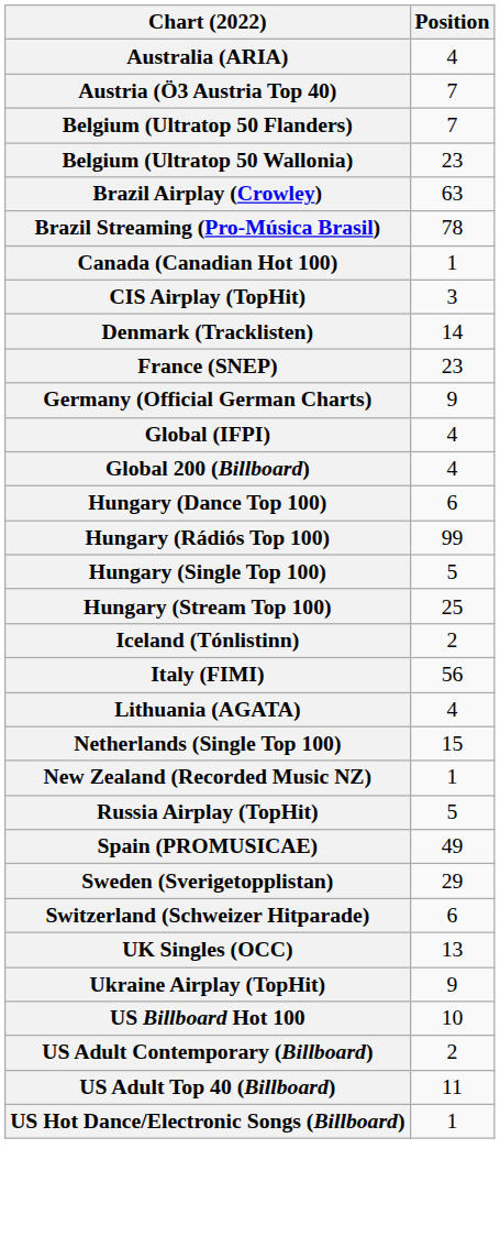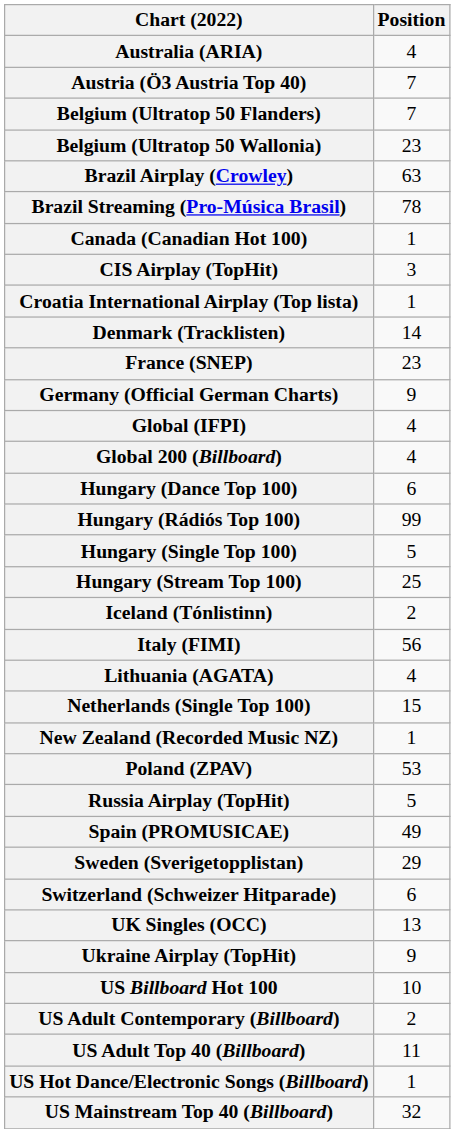 <table class="wikitable sortable plainrowheaders" style="text-align:center">
 <tr>
 <th scope="col">Chart (2022)</th>
 <th scope="col">Position</th>
 </tr>
 <tr>
 <th scope="row">Australia (ARIA)</th>
 <td>4</td>
 </tr>
 <tr>
 <th scope="row">Austria (Ö3 Austria Top 40)</th>
 <td>7</td>
 </tr>
 <tr>
 <th scope="row">Belgium (Ultratop 50 Flanders)</th>
 <td>7</td>
 </tr>
 <tr>
 <th scope="row">Belgium (Ultratop 50 Wallonia)</th>
 <td>23</td>
 </tr>
 <tr>
 <th scope="row">Brazil Airplay (<a href='#'>Crowley</a>)</th>
 <td>63</td>
 </tr>
 <tr>
 <th scope="row">Brazil Streaming (<a href='#'>Pro-Música Brasil</a>)</th>
 <td>78</td>
 </tr>
 <tr>
 <th scope="row">Canada (Canadian Hot 100)</th>
 <td>1</td>
 </tr>
 <tr>
 <th scope="row">CIS Airplay (TopHit)</th>
 <td>3</td>
+</tr>
+<tr>
+<th scope="row">Croatia International Airplay (Top lista)</th>
+<td>1</td>
 </tr>
 <tr>
 <th scope="row">Denmark (Tracklisten)</th>
 <td>14</td>
 </tr>
 <tr>
 <th scope="row">France (SNEP)</th>
 <td>23</td>
 </tr>
 <tr>
 <th scope="row">Germany (Official German Charts)</th>
 <td>9</td>
 </tr>
 <tr>
 <th scope="row">Global (IFPI)</th>
 <td>4</td>
 </tr>
 <tr>
 <th scope="row">Global 200 (<em>Billboard</em>)</th>
 <td>4</td>
 </tr>
 <tr>
 <th scope="row">Hungary (Dance Top 100)</th>
 <td>6</td>
 </tr>
 <tr>
 <th scope="row">Hungary (Rádiós Top 100)</th>
 <td>99</td>
 </tr>
 <tr>
 <th scope="row">Hungary (Single Top 100)</th>
 <td>5</td>
 </tr>
 <tr>
 <th scope="row">Hungary (Stream Top 100)</th>
 <td>25</td>
 </tr>
 <tr>
 <th scope="row">Iceland (Tónlistinn)</th>
 <td>2</td>
 </tr>
 <tr>
 <th scope="row">Italy (FIMI)</th>
 <td>56</td>
 </tr>
 <tr>
 <th scope="row">Lithuania (AGATA)</th>
 <td>4</td>
 </tr>
 <tr>
 <th scope="row">Netherlands (Single Top 100)</th>
 <td>15</td>
 </tr>
 <tr>
 <th scope="row">New Zealand (Recorded Music NZ)</th>
 <td>1</td>
 </tr>
 <tr>
+<th scope="row">Poland (ZPAV)</th>
+<td>53</td>
+</tr>
+<tr>
 <th scope="row">Russia Airplay (TopHit)</th>
 <td>5</td>
 </tr>
 <tr>
 <th scope="row">Spain (PROMUSICAE)</th>
 <td>49</td>
 </tr>
 <tr>
 <th scope="row">Sweden (Sverigetopplistan)</th>
 <td>29</td>
 </tr>
 <tr>
 <th scope="row">Switzerland (Schweizer Hitparade)</th>
 <td>6</td>
 </tr>
 <tr>
 <th scope="row">UK Singles (OCC)</th>
 <td>13</td>
 </tr>
 <tr>
 <th scope="row">Ukraine Airplay (TopHit)</th>
 <td>9</td>
 </tr>
 <tr>
 <th scope="row">US <em>Billboard</em> Hot 100</th>
 <td>10</td>
 </tr>
 <tr>
 <th scope="row">US Adult Contemporary (<em>Billboard</em>)</th>
 <td>2</td>
 </tr>
 <tr>
 <th scope="row">US Adult Top 40 (<em>Billboard</em>)</th>
 <td>11</td>
 </tr>
 <tr>
 <th scope="row">US Hot Dance/Electronic Songs (<em>Billboard</em>)</th>
 <td>1</td>
 </tr>
+<tr>
+<th scope="row">US Mainstream Top 40 (<em>Billboard</em>)</th>
+<td>32</td>
+</tr>
 </table>
